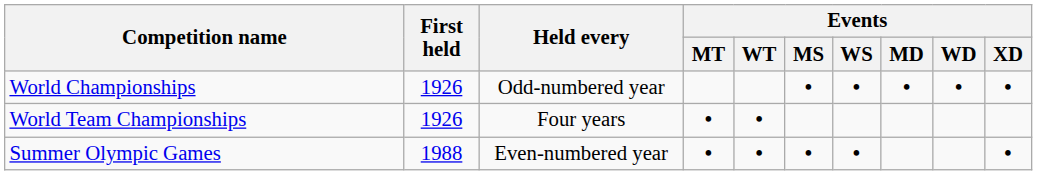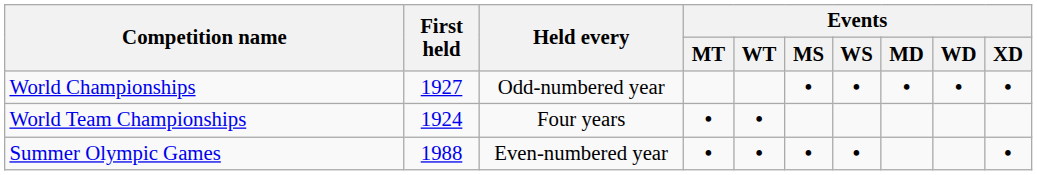 <table class="wikitable" style="text-align:center">
 <tr>
 <th rowspan="2" style="width:300px;">Competition name</th>
 <th rowspan="2" style="width:50px;">First held</th>
 <th rowspan="2" style="width:150px;">Held every</th>
 <th colspan="7" style="width:260px;">Events</th>
 </tr>
 <tr>
 <th>MT</th>
 <th>WT</th>
 <th>MS</th>
 <th>WS</th>
 <th>MD</th>
 <th>WD</th>
 <th>XD</th>
 </tr>
 <tr>
 <td align=left><a href='#'>World Championships</a></td>
-<td><a href='#'>1926</a></td>
+<td><a href='#'>1927</a></td>
 <td>Odd-numbered year</td>
 <td></td>
 <td></td>
 <td><strong>•</strong></td>
 <td><strong>•</strong></td>
 <td><strong>•</strong></td>
 <td><strong>•</strong></td>
 <td><strong>•</strong></td>
 </tr>
 <tr>
 <td align=left><a href='#'>World Team Championships</a></td>
-<td><a href='#'>1926</a></td>
+<td><a href='#'>1924</a></td>
 <td>Four years</td>
 <td><strong>•</strong></td>
 <td><strong>•</strong></td>
 <td></td>
 <td></td>
 <td></td>
 <td></td>
 <td></td>
 </tr>
 <tr>
 <td align=left><a href='#'>Summer Olympic Games</a></td>
 <td><a href='#'>1988</a></td>
 <td>Even-numbered year</td>
 <td><strong>•</strong></td>
 <td><strong>•</strong></td>
 <td><strong>•</strong></td>
 <td><strong>•</strong></td>
 <td></td>
 <td></td>
 <td><strong>•</strong></td>
 </tr>
 </table>
